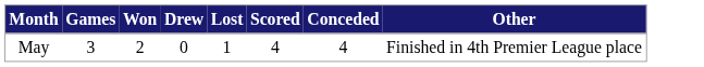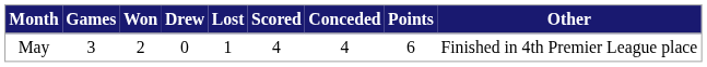 <table cellspacing="0" cellpadding="3" style="border:1px solid #aaa; font-size:90%;">
 <tr style="background:#191970; color:white;">
 <th style="border-bottom:1px solid #aaa; text-align:center;">Month</th>
 <th style="border-bottom:1px solid #aaa; text-align:center;">Games</th>
 <th style="border-bottom:1px solid #aaa; text-align:center;">Won</th>
 <th style="border-bottom:1px solid #aaa; text-align:center;">Drew</th>
 <th style="border-bottom:1px solid #aaa; text-align:center;">Lost</th>
 <th style="border-bottom:1px solid #aaa; text-align:center;">Scored</th>
 <th style="border-bottom:1px solid #aaa; text-align:center;">Conceded</th>
+<th style="border-bottom:1px solid #aaa; text-align:center;">Points</th>
 <th style="border-bottom:1px solid #aaa; text-align:center;">Other</th>
 </tr>
 <tr style="text-align:center;">
 <td>May</td>
 <td style="text-align:center;">3</td>
 <td style="text-align:center;">2</td>
 <td style="text-align:center;">0</td>
 <td style="text-align:center;">1</td>
 <td style="text-align:center;">4</td>
 <td style="text-align:center;">4</td>
+<td style="text-align:center;">6</td>
 <td style="text-align:center;">Finished in 4th Premier League place</td>
 </tr>
 </table>
